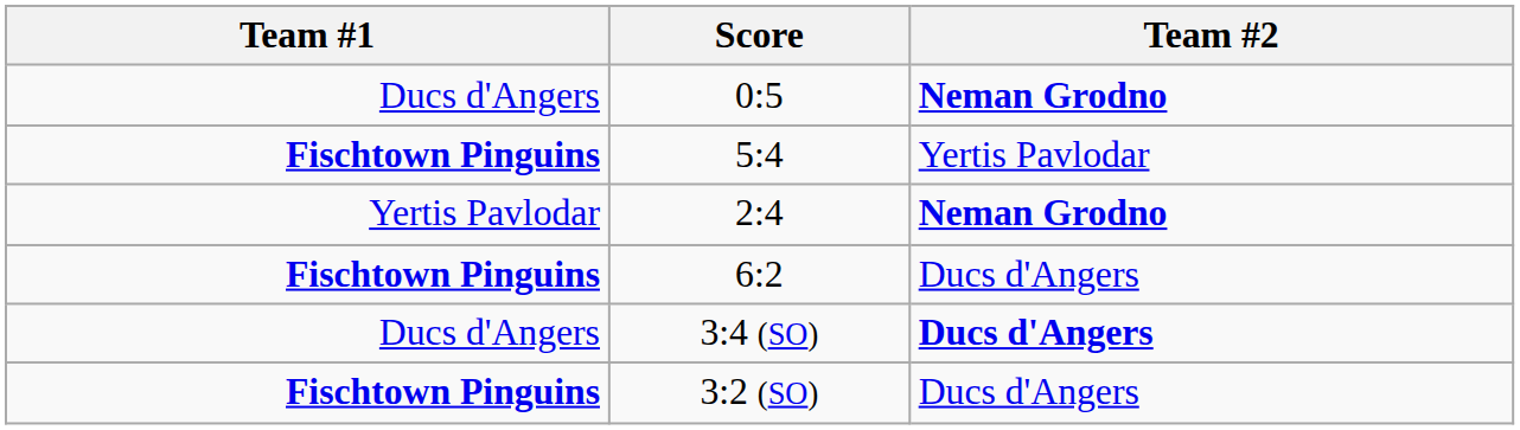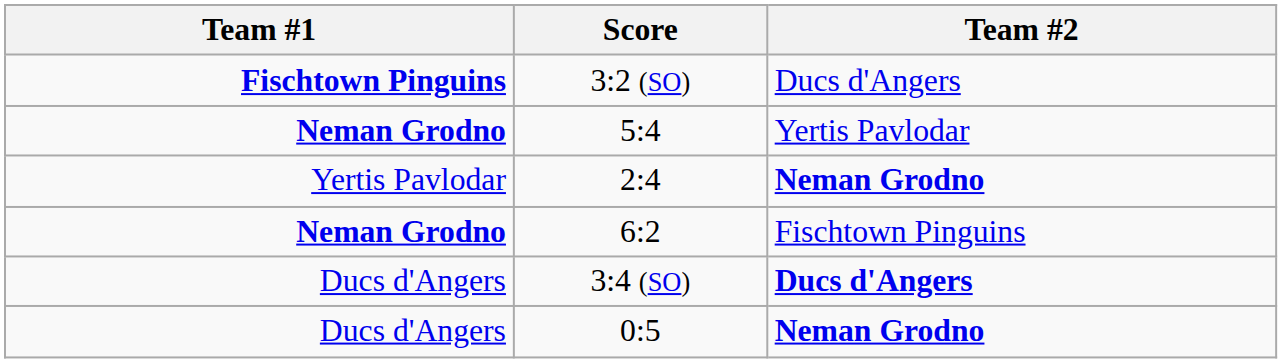 <table class="wikitable" style="text-align: center;">
 <tr>
 <th width=22%>Team #1</th>
 <th width=11%>Score</th>
 <th width=22%>Team #2</th>
 </tr>
 <tr>
-<td style="text-align: right;"><a href='#'>Ducs d'Angers</a> </td>
-<td>0:5</td>
-<td style="text-align: left;"> <strong><a href='#'>Neman Grodno</a></strong></td>
+<td style="text-align: right;"><strong><a href='#'>Fischtown Pinguins</a></strong> </td>
+<td>3:2 <small>(<a href='#'>SO</a>)</small></td>
+<td style="text-align: left;"> <a href='#'>Ducs d'Angers</a></td>
 </tr>
 <tr>
-<td style="text-align: right;"><strong><a href='#'>Fischtown Pinguins</a></strong> </td>
+<td style="text-align: right;"><strong><a href='#'>Neman Grodno</a></strong> </td>
 <td>5:4</td>
 <td style="text-align: left;"> <a href='#'>Yertis Pavlodar</a></td>
 </tr>
 <tr>
 <td style="text-align: right;"><a href='#'>Yertis Pavlodar</a> </td>
 <td>2:4</td>
 <td style="text-align: left;"> <strong><a href='#'>Neman Grodno</a></strong></td>
 </tr>
 <tr>
-<td style="text-align: right;"><strong><a href='#'>Fischtown Pinguins</a></strong> </td>
+<td style="text-align: right;"><strong><a href='#'>Neman Grodno</a></strong> </td>
 <td>6:2</td>
-<td style="text-align: left;"> <a href='#'>Ducs d'Angers</a></td>
+<td style="text-align: left;"> <a href='#'>Fischtown Pinguins</a></td>
 </tr>
 <tr>
 <td style="text-align: right;"><a href='#'>Ducs d'Angers</a> </td>
 <td>3:4 <small>(<a href='#'>SO</a>)</small></td>
 <td style="text-align: left;"> <strong><a href='#'>Ducs d'Angers</a></strong></td>
 </tr>
 <tr>
-<td style="text-align: right;"><strong><a href='#'>Fischtown Pinguins</a></strong> </td>
-<td>3:2 <small>(<a href='#'>SO</a>)</small></td>
-<td style="text-align: left;"> <a href='#'>Ducs d'Angers</a></td>
+<td style="text-align: right;"><a href='#'>Ducs d'Angers</a> </td>
+<td>0:5</td>
+<td style="text-align: left;"> <strong><a href='#'>Neman Grodno</a></strong></td>
 </tr>
 </table>
